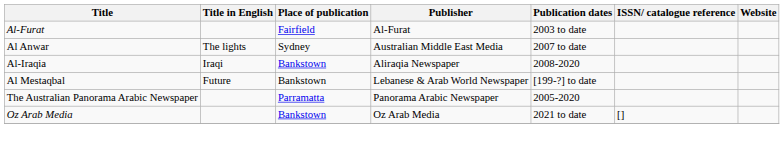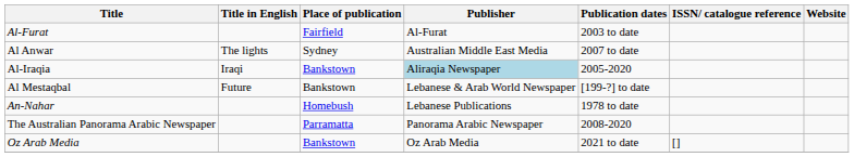 <table class="wikitable sortable">
 <tr>
 <th>Title</th>
 <th>Title in English</th>
 <th>Place of publication</th>
 <th>Publisher</th>
 <th>Publication dates</th>
 <th>ISSN/ catalogue reference</th>
 <th>Website</th>
 </tr>
 <tr>
 <td><em> Al-Furat</em></td>
 <td></td>
 <td><a href='#'>Fairfield</a></td>
 <td>Al-Furat</td>
 <td>2003 to date</td>
 <td></td>
 <td></td>
 </tr>
 <tr>
 <td>Al Anwar</td>
 <td>The lights</td>
 <td>Sydney</td>
 <td>Australian Middle East Media</td>
 <td>2007 to date</td>
 <td></td>
 <td></td>
 </tr>
 <tr>
 <td>Al-Iraqia</td>
 <td>Iraqi</td>
 <td><a href='#'>Bankstown</a></td>
-<td>Aliraqia Newspaper</td>
-<td>2008-2020</td>
+<td style="background: lightblue;">Aliraqia Newspaper</td>
+<td>2005-2020</td>
 <td></td>
 <td></td>
 </tr>
 <tr>
 <td>Al Mestaqbal</td>
 <td>Future</td>
 <td>Bankstown</td>
 <td>Lebanese & Arab World Newspaper</td>
 <td>[199-?] to date</td>
 <td></td>
 <td></td>
 </tr>
 <tr>
+<td><em>An-Nahar</em></td>
+<td></td>
+<td><a href='#'>Homebush</a></td>
+<td>Lebanese Publications</td>
+<td>1978 to date</td>
+<td></td>
+<td></td>
+</tr>
+<tr>
 <td>The Australian Panorama Arabic Newspaper</td>
 <td></td>
 <td><a href='#'>Parramatta</a></td>
 <td>Panorama Arabic Newspaper</td>
-<td>2005-2020</td>
+<td>2008-2020</td>
 <td></td>
 <td></td>
 </tr>
 <tr>
 <td><em> Oz Arab Media</em></td>
 <td></td>
 <td><a href='#'>Bankstown</a></td>
 <td>Oz Arab Media</td>
 <td>2021 to date</td>
 <td>[]</td>
 <td></td>
 </tr>
 <tr>
 </tr>
 </table>
